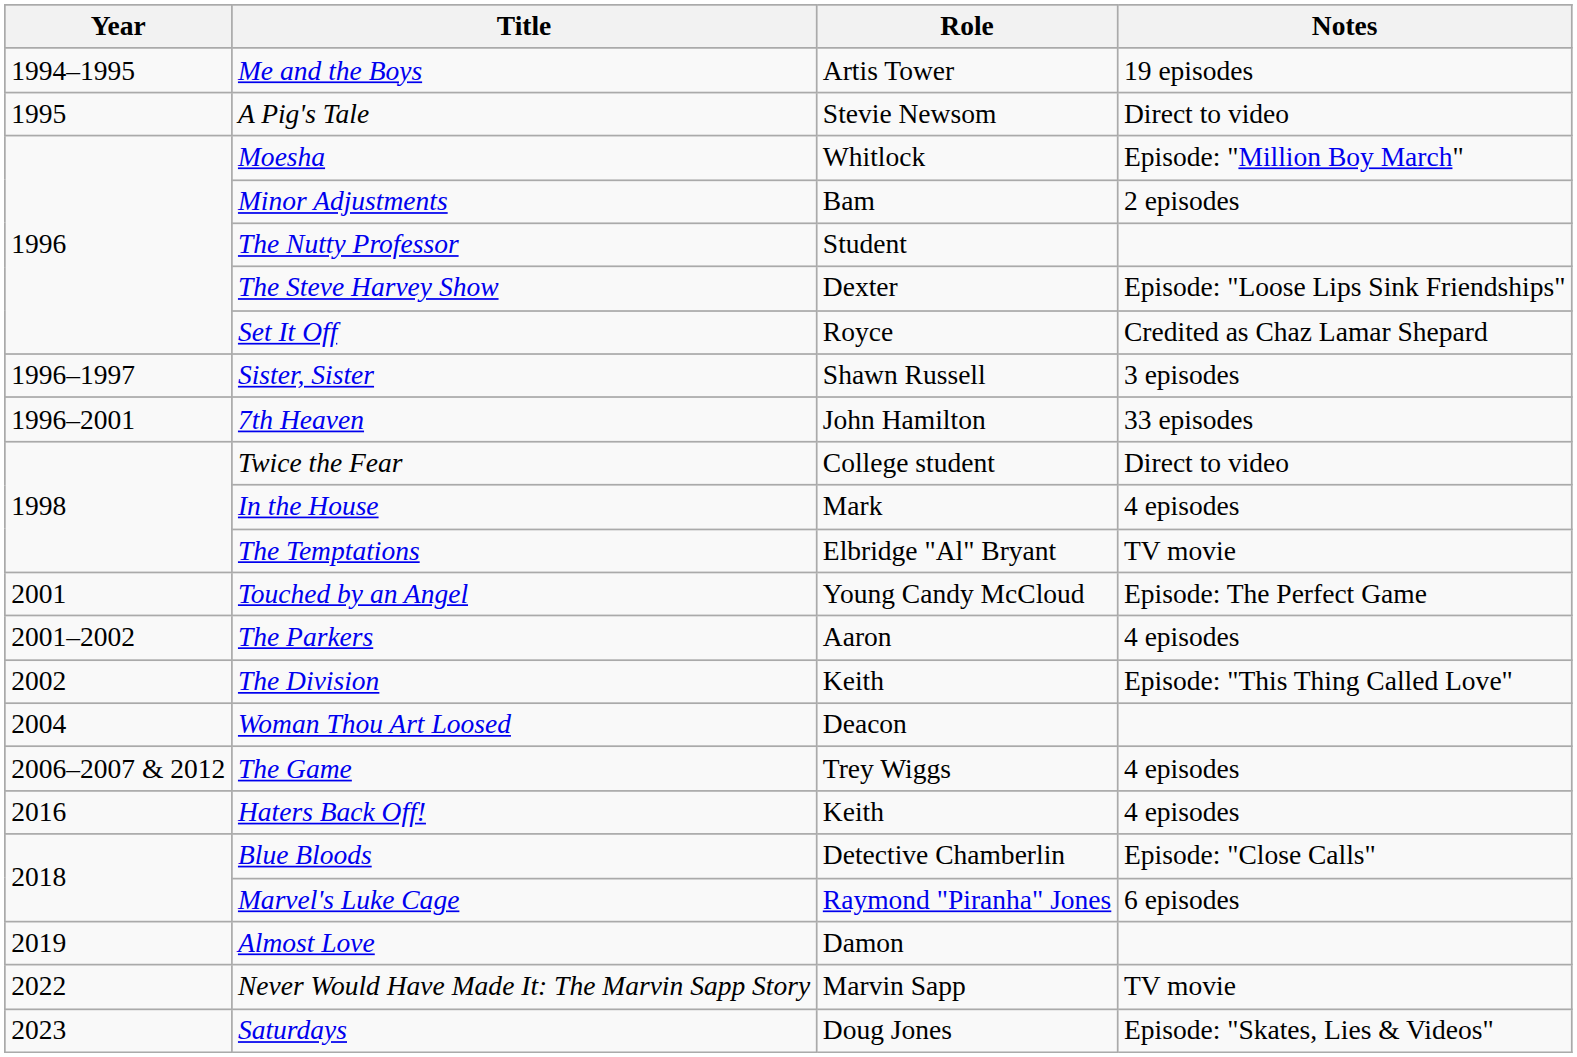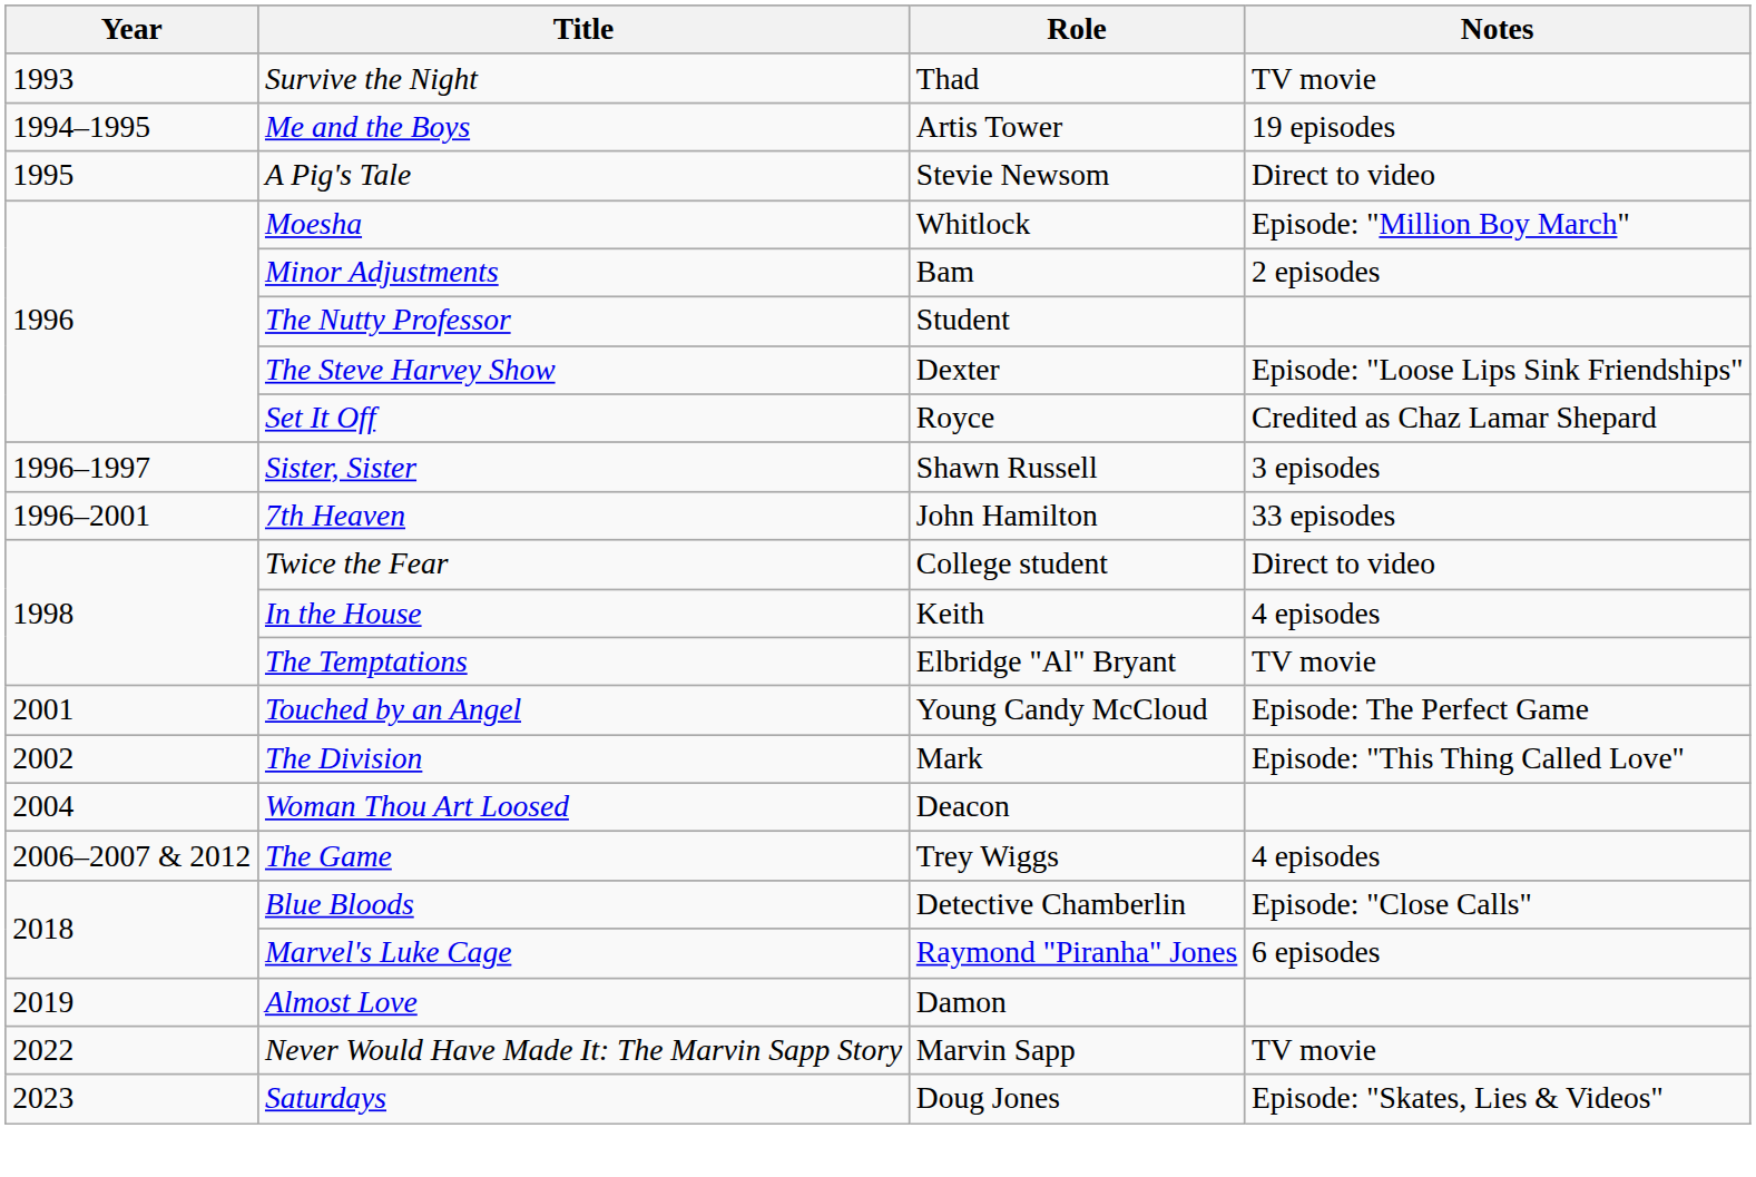 <table class="wikitable sortable">
 <tr>
 <th>Year</th>
 <th>Title</th>
 <th>Role</th>
 <th class="unsortable">Notes</th>
+</tr>
+<tr>
+<td>1993</td>
+<td><em>Survive the Night</em></td>
+<td>Thad</td>
+<td>TV movie</td>
 </tr>
 <tr>
 <td>1994–1995</td>
 <td><em><a href='#'>Me and the Boys</a></em></td>
 <td>Artis Tower</td>
 <td>19 episodes</td>
 </tr>
 <tr>
 <td>1995</td>
 <td><em>A Pig's Tale</em></td>
 <td>Stevie Newsom</td>
 <td>Direct to video</td>
 </tr>
 <tr>
 <td rowspan=5>1996</td>
 <td><em><a href='#'>Moesha</a></em></td>
 <td>Whitlock</td>
 <td>Episode: "<a href='#'>Million Boy March</a>"</td>
 </tr>
 <tr>
 <td><em><a href='#'>Minor Adjustments</a></em></td>
 <td>Bam</td>
 <td>2 episodes</td>
 </tr>
 <tr>
 <td><em><a href='#'>The Nutty Professor</a></em></td>
 <td>Student</td>
 <td></td>
 </tr>
 <tr>
 <td><em><a href='#'>The Steve Harvey Show</a></em></td>
 <td>Dexter</td>
 <td>Episode: "Loose Lips Sink Friendships"</td>
 </tr>
 <tr>
 <td><em><a href='#'>Set It Off</a></em></td>
 <td>Royce</td>
 <td>Credited as Chaz Lamar Shepard</td>
 </tr>
 <tr>
 <td>1996–1997</td>
 <td><em><a href='#'>Sister, Sister</a></em></td>
 <td>Shawn Russell</td>
 <td>3 episodes</td>
 </tr>
 <tr>
 <td>1996–2001</td>
 <td><em><a href='#'>7th Heaven</a></em></td>
 <td>John Hamilton</td>
 <td>33 episodes</td>
 </tr>
 <tr>
 <td rowspan=3>1998</td>
 <td><em>Twice the Fear</em></td>
 <td>College student</td>
 <td>Direct to video</td>
 </tr>
 <tr>
 <td><em><a href='#'>In the House</a></em></td>
-<td>Mark</td>
+<td>Keith</td>
 <td>4 episodes</td>
 </tr>
 <tr>
 <td><em><a href='#'>The Temptations</a></em></td>
 <td>Elbridge "Al" Bryant</td>
 <td>TV movie</td>
 </tr>
 <tr>
 <td>2001</td>
 <td><em><a href='#'>Touched by an Angel</a></em></td>
 <td>Young Candy McCloud</td>
 <td>Episode: The Perfect Game</td>
 </tr>
 <tr>
-<td>2001–2002</td>
-<td><em><a href='#'>The Parkers</a></em></td>
-<td>Aaron</td>
-<td>4 episodes</td>
-</tr>
-<tr>
 <td>2002</td>
 <td><em><a href='#'>The Division</a></em></td>
-<td>Keith</td>
+<td>Mark</td>
 <td>Episode: "This Thing Called Love"</td>
 </tr>
 <tr>
 <td>2004</td>
 <td><em><a href='#'>Woman Thou Art Loosed</a></em></td>
 <td>Deacon</td>
 <td></td>
 </tr>
 <tr>
 <td>2006–2007 & 2012</td>
 <td><em><a href='#'>The Game</a></em></td>
 <td>Trey Wiggs</td>
-<td>4 episodes</td>
-</tr>
-<tr>
-<td>2016</td>
-<td><em><a href='#'>Haters Back Off!</a></em></td>
-<td>Keith</td>
 <td>4 episodes</td>
 </tr>
 <tr>
 <td rowspan=2>2018</td>
 <td><em><a href='#'>Blue Bloods</a></em></td>
 <td>Detective Chamberlin</td>
 <td>Episode: "Close Calls"</td>
 </tr>
 <tr>
 <td><em><a href='#'>Marvel's Luke Cage</a></em></td>
 <td><a href='#'>Raymond "Piranha" Jones</a></td>
 <td>6 episodes</td>
 </tr>
 <tr>
 <td>2019</td>
 <td><em><a href='#'>Almost Love</a></em></td>
 <td>Damon</td>
 <td></td>
 </tr>
 <tr>
 <td>2022</td>
 <td><em>Never Would Have Made It: The Marvin Sapp Story</em></td>
 <td>Marvin Sapp</td>
 <td>TV movie</td>
 </tr>
 <tr>
 <td>2023</td>
 <td><em><a href='#'>Saturdays</a></em></td>
 <td>Doug Jones</td>
 <td>Episode: "Skates, Lies & Videos"</td>
 </tr>
 </table>
